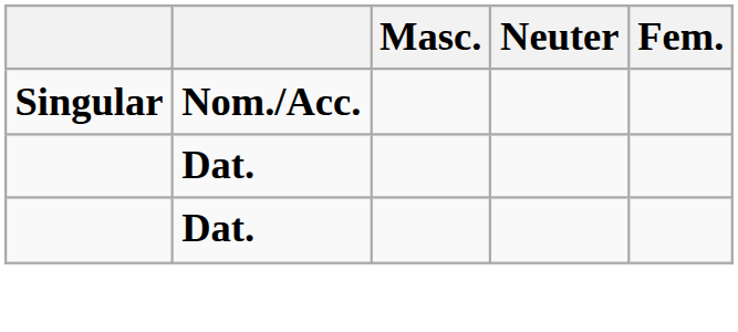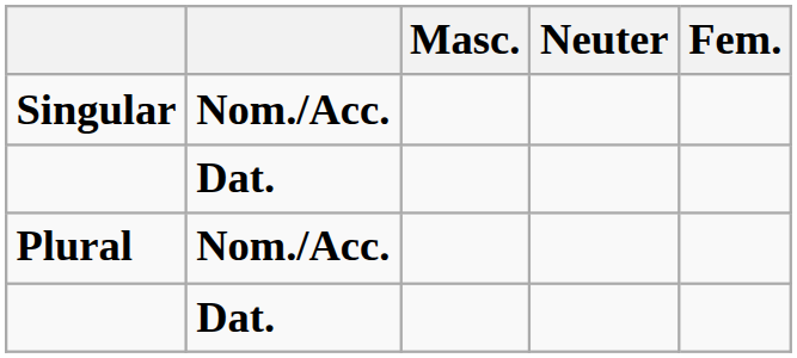 <table class="wikitable">
 <tr>
 <th></th>
 <th></th>
 <th>Masc.</th>
 <th>Neuter</th>
 <th>Fem.</th>
 </tr>
 <tr>
 <td><strong>Singular</strong></td>
 <td><strong>Nom./Acc.</strong></td>
 <td></td>
 <td></td>
 <td></td>
 </tr>
 <tr>
 <td></td>
 <td><strong>Dat.</strong></td>
 <td></td>
 <td></td>
 <td></td>
 </tr>
 <tr>
+<td><strong>Plural</strong></td>
+<td><strong>Nom./Acc.</strong></td>
+<td></td>
+<td></td>
+<td></td>
+</tr>
+<tr>
 <td></td>
 <td><strong>Dat.</strong></td>
 <td></td>
 <td></td>
 <td></td>
 </tr>
 </table>
